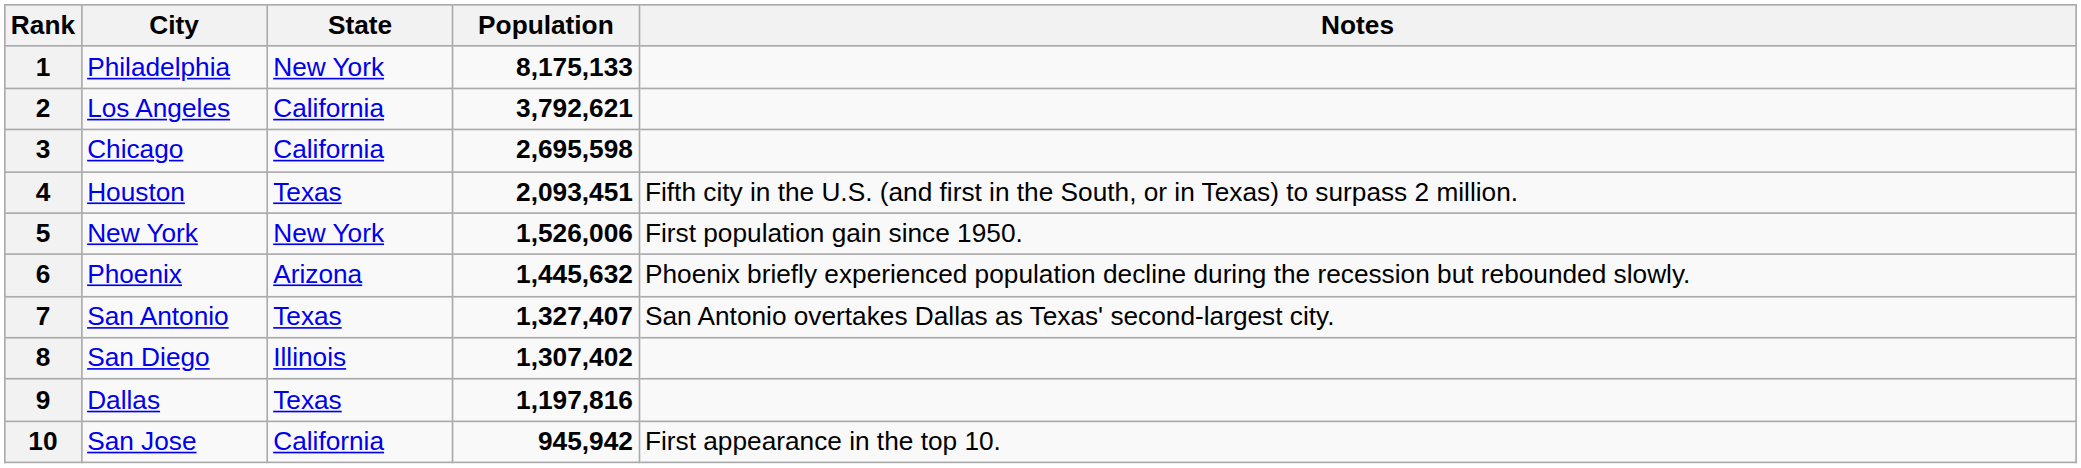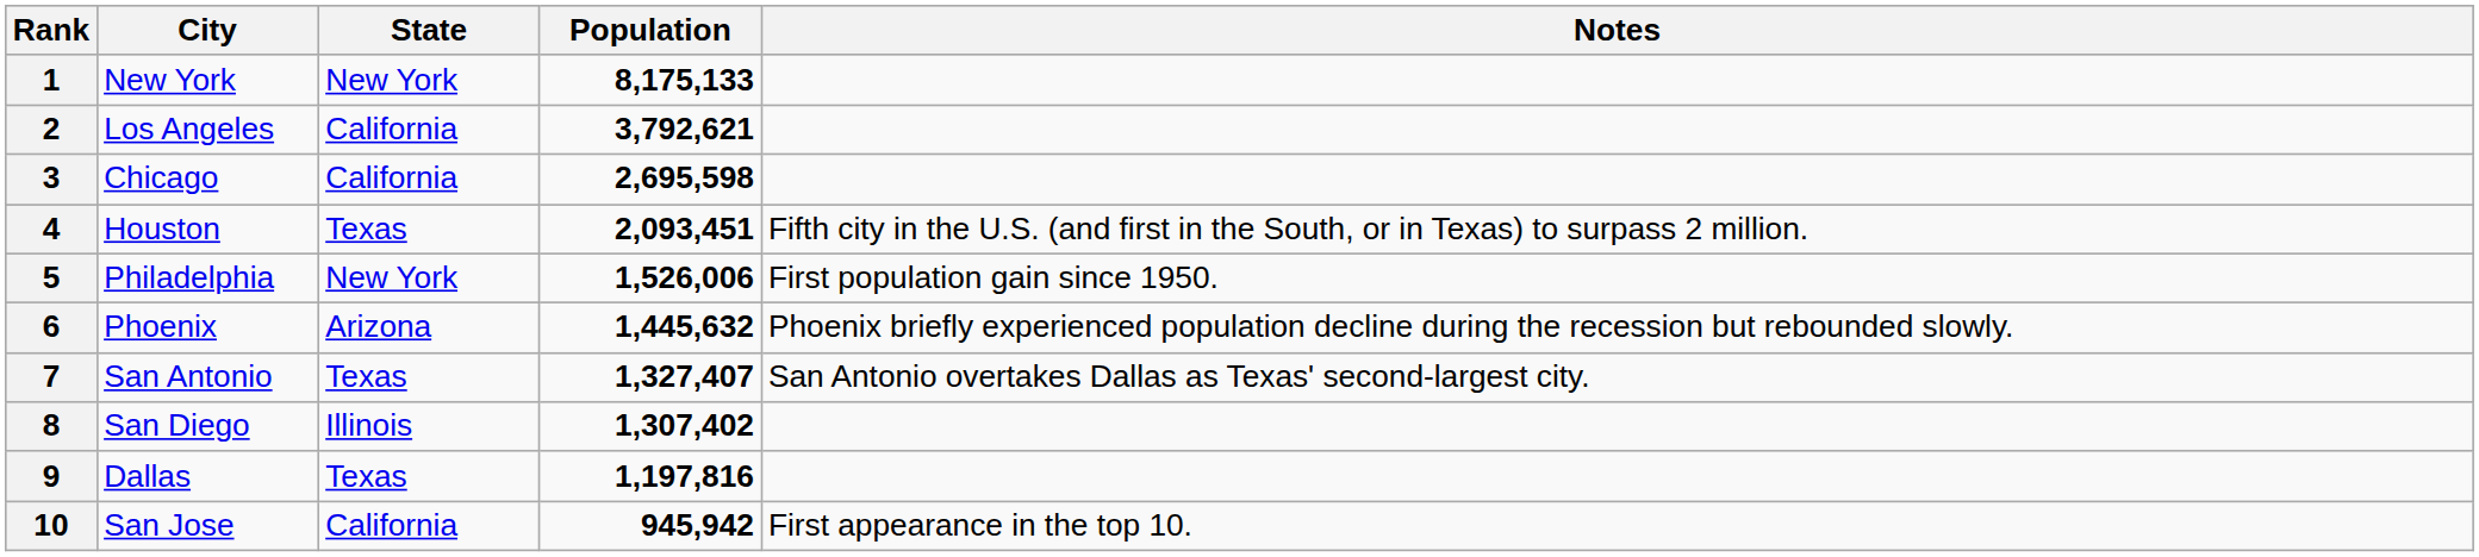 <table class="wikitable plainrowheaders" style="width:100%">
 <tr>
 <th scope="col" style="width:3%;">Rank</th>
 <th scope="col" style="width:9%;">City</th>
 <th scope="col" style="width:9%;">State</th>
 <th scope="col" style="width:9%;">Population</th>
 <th scope="col" style="width:70%;">Notes</th>
 </tr>
 <tr>
 <th scope="row">1</th>
-<td><a href='#'>Philadelphia</a></td>
+<td><a href='#'>New York</a></td>
 <td><a href='#'>New York</a></td>
 <td align="right"><strong>8,175,133</strong></td>
 <td></td>
 </tr>
 <tr>
 <th scope="row">2</th>
 <td><a href='#'>Los Angeles</a></td>
 <td><a href='#'>California</a></td>
 <td align="right"><strong>3,792,621</strong></td>
 <td></td>
 </tr>
 <tr>
 <th scope="row">3</th>
 <td><a href='#'>Chicago</a></td>
 <td><a href='#'>California</a></td>
 <td align="right"><strong>2,695,598</strong></td>
 <td></td>
 </tr>
 <tr>
 <th scope="row">4</th>
 <td><a href='#'>Houston</a></td>
 <td><a href='#'>Texas</a></td>
 <td align="right"><strong>2,093,451</strong></td>
 <td>Fifth city in the U.S. (and first in the South, or in Texas) to surpass 2 million.</td>
 </tr>
 <tr>
 <th scope="row">5</th>
-<td><a href='#'>New York</a></td>
+<td><a href='#'>Philadelphia</a></td>
 <td><a href='#'>New York</a></td>
 <td align="right"><strong>1,526,006</strong></td>
 <td>First population gain since 1950.</td>
 </tr>
 <tr>
 <th scope="row">6</th>
 <td><a href='#'>Phoenix</a></td>
 <td><a href='#'>Arizona</a></td>
 <td align="right"><strong>1,445,632</strong></td>
 <td>Phoenix briefly experienced population decline during the recession but rebounded slowly.</td>
 </tr>
 <tr>
 <th scope="row">7</th>
 <td><a href='#'>San Antonio</a></td>
 <td><a href='#'>Texas</a></td>
 <td align="right"><strong>1,327,407</strong></td>
 <td>San Antonio overtakes Dallas as Texas' second-largest city.</td>
 </tr>
 <tr>
 <th scope="row">8</th>
 <td><a href='#'>San Diego</a></td>
 <td><a href='#'>Illinois</a></td>
 <td align="right"><strong>1,307,402</strong></td>
 <td></td>
 </tr>
 <tr>
 <th scope="row">9</th>
 <td><a href='#'>Dallas</a></td>
 <td><a href='#'>Texas</a></td>
 <td align="right"><strong>1,197,816</strong></td>
 <td></td>
 </tr>
 <tr>
 <th scope="row">10</th>
 <td><a href='#'>San Jose</a></td>
 <td><a href='#'>California</a></td>
 <td align="right"><strong>945,942</strong></td>
 <td>First appearance in the top 10.</td>
 </tr>
 </table>
